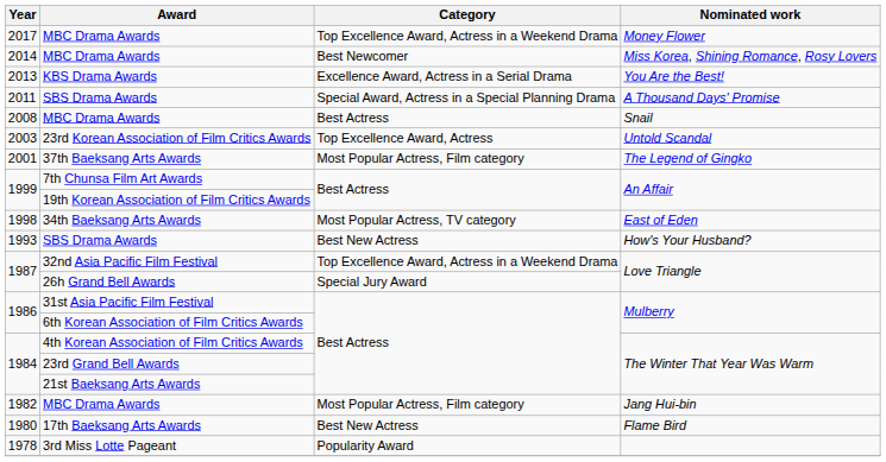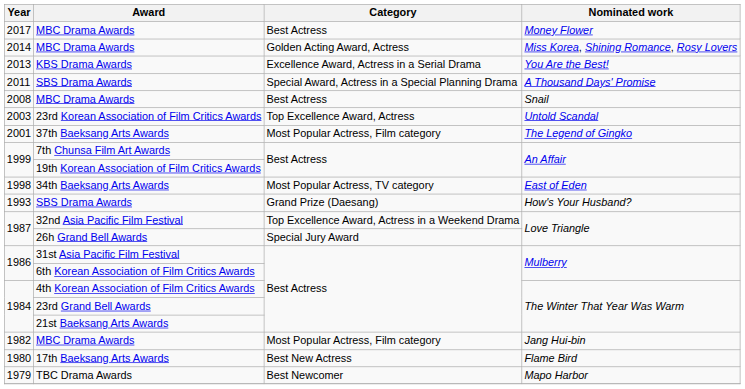 <table class="wikitable sortable">
 <tr>
 <th>Year</th>
 <th>Award</th>
 <th>Category</th>
 <th>Nominated work</th>
 </tr>
 <tr>
 <td>2017</td>
 <td><a href='#'>MBC Drama Awards</a></td>
-<td>Top Excellence Award, Actress in a Weekend Drama</td>
+<td>Best Actress</td>
 <td><em><a href='#'>Money Flower</a></em></td>
 </tr>
 <tr>
 <td>2014</td>
 <td><a href='#'>MBC Drama Awards</a></td>
-<td>Best Newcomer</td>
+<td>Golden Acting Award, Actress</td>
 <td><em><a href='#'>Miss Korea</a></em>, <em><a href='#'>Shining Romance</a></em>, <em><a href='#'>Rosy Lovers</a></em></td>
 </tr>
 <tr>
 <td>2013</td>
 <td><a href='#'>KBS Drama Awards</a></td>
 <td>Excellence Award, Actress in a Serial Drama</td>
 <td><em><a href='#'>You Are the Best!</a></em></td>
 </tr>
 <tr>
 <td>2011</td>
 <td><a href='#'>SBS Drama Awards</a></td>
 <td>Special Award, Actress in a Special Planning Drama</td>
 <td><em><a href='#'>A Thousand Days' Promise</a></em></td>
 </tr>
 <tr>
 <td>2008</td>
 <td><a href='#'>MBC Drama Awards</a></td>
 <td>Best Actress</td>
 <td><em>Snail</em></td>
 </tr>
 <tr>
 <td>2003</td>
 <td>23rd <a href='#'>Korean Association of Film Critics Awards</a></td>
 <td>Top Excellence Award, Actress</td>
 <td><em><a href='#'>Untold Scandal</a></em></td>
 </tr>
 <tr>
 <td>2001</td>
 <td>37th <a href='#'>Baeksang Arts Awards</a></td>
 <td>Most Popular Actress, Film category</td>
 <td><em><a href='#'>The Legend of Gingko</a></em></td>
 </tr>
 <tr>
 <td rowspan=2>1999</td>
 <td>7th <a href='#'>Chunsa Film Art Awards</a></td>
 <td rowspan="2">Best Actress</td>
 <td rowspan="2"><em><a href='#'>An Affair</a></em></td>
 </tr>
 <tr>
 <td>19th <a href='#'>Korean Association of Film Critics Awards</a></td>
 </tr>
 <tr>
 <td>1998</td>
 <td>34th <a href='#'>Baeksang Arts Awards</a></td>
 <td>Most Popular Actress, TV category</td>
 <td><em><a href='#'>East of Eden</a></em></td>
 </tr>
 <tr>
 <td>1993</td>
 <td><a href='#'>SBS Drama Awards</a></td>
-<td>Best New Actress</td>
+<td>Grand Prize (Daesang)</td>
 <td><em>How's Your Husband?</em></td>
 </tr>
 <tr>
 <td rowspan=2>1987</td>
 <td>32nd <a href='#'>Asia Pacific Film Festival</a></td>
 <td>Top Excellence Award, Actress in a Weekend Drama</td>
 <td rowspan="2"><em>Love Triangle</em></td>
 </tr>
 <tr>
 <td>26h <a href='#'>Grand Bell Awards</a></td>
 <td>Special Jury Award</td>
 </tr>
 <tr>
 <td rowspan=2>1986</td>
 <td>31st <a href='#'>Asia Pacific Film Festival</a></td>
 <td rowspan="5">Best Actress</td>
 <td rowspan="2"><em><a href='#'>Mulberry</a></em></td>
 </tr>
 <tr>
 <td>6th <a href='#'>Korean Association of Film Critics Awards</a></td>
 </tr>
 <tr>
 <td rowspan=3>1984</td>
 <td>4th <a href='#'>Korean Association of Film Critics Awards</a></td>
 <td rowspan="3"><em>The Winter That Year Was Warm</em></td>
 </tr>
 <tr>
 <td>23rd <a href='#'>Grand Bell Awards</a></td>
 </tr>
 <tr>
 <td>21st <a href='#'>Baeksang Arts Awards</a></td>
 </tr>
 <tr>
 <td>1982</td>
 <td><a href='#'>MBC Drama Awards</a></td>
 <td>Most Popular Actress, Film category</td>
 <td><em>Jang Hui-bin</em></td>
 </tr>
 <tr>
 <td>1980</td>
 <td>17th <a href='#'>Baeksang Arts Awards</a></td>
 <td>Best New Actress</td>
 <td><em>Flame Bird</em></td>
 </tr>
 <tr>
-<td>1978</td>
-<td>3rd Miss <a href='#'>Lotte</a> Pageant</td>
-<td>Popularity Award</td>
-<td></td>
+<td>1979</td>
+<td>TBC Drama Awards</td>
+<td>Best Newcomer</td>
+<td><em>Mapo Harbor</em></td>
 </tr>
 <tr>
 </tr>
 </table>
